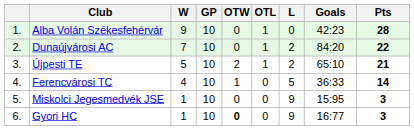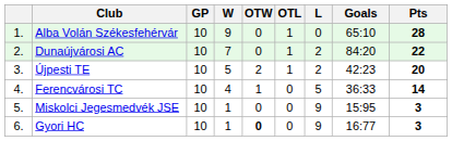 <table class="wikitable">
 <tr>
 <th width="30"></th>
 <th width="200">Club</th>
+<th width="30">GP</th>
 <th width="30">W</th>
-<th width="30">GP</th>
 <th width="30">OTW</th>
 <th width="30">OTL</th>
 <th width="30">L</th>
 <th width="70">Goals</th>
 <th width="70">Pts</th>
 </tr>
 <tr bgcolor="#e6fae6" align="center">
 <td>1.</td>
 <td align="left"><a href='#'>Alba Volán Székesfehérvár</a></td>
+<td>10</td>
 <td>9</td>
-<td>10</td>
 <td>0</td>
 <td>1</td>
 <td>0</td>
-<td>42:23</td>
+<td>65:10</td>
 <td><strong>28</strong></td>
 </tr>
 <tr bgcolor="#e6fae6" align="center">
 <td>2.</td>
 <td align="left"><a href='#'>Dunaújvárosi AC</a></td>
+<td>10</td>
 <td>7</td>
-<td>10</td>
 <td>0</td>
 <td>1</td>
 <td>2</td>
 <td>84:20</td>
 <td><strong>22</strong></td>
 </tr>
 <tr bgcolor="#FFFFFF" align="center">
 <td>3.</td>
 <td align="left"><a href='#'>Újpesti TE</a></td>
+<td>10</td>
 <td>5</td>
-<td>10</td>
 <td>2</td>
 <td>1</td>
 <td>2</td>
-<td>65:10</td>
-<td><strong>21</strong></td>
+<td>42:23</td>
+<td><strong>20</strong></td>
 </tr>
 <tr bgcolor="#FFFFFF" align="center">
 <td>4.</td>
 <td align="left"><a href='#'>Ferencvárosi TC</a></td>
+<td>10</td>
 <td>4</td>
-<td>10</td>
 <td>1</td>
 <td>0</td>
 <td>5</td>
 <td>36:33</td>
 <td><strong>14</strong></td>
 </tr>
 <tr bgcolor="#FFFFFF" align="center">
 <td>5.</td>
 <td align="left"><a href='#'>Miskolci Jegesmedvék JSE</a></td>
+<td>10</td>
 <td>1</td>
-<td>10</td>
 <td>0</td>
 <td>0</td>
 <td>9</td>
 <td>15:95</td>
 <td><strong>3</strong></td>
 </tr>
 <tr bgcolor="#FFFFFF" align="center">
 <td>6.</td>
 <td align="left"><a href='#'>Gyori HC</a></td>
+<td>10</td>
 <td>1</td>
-<td>10</td>
 <td><strong>0</strong></td>
 <td>0</td>
 <td>9</td>
 <td>16:77</td>
 <td><strong>3</strong></td>
 </tr>
 </table>
